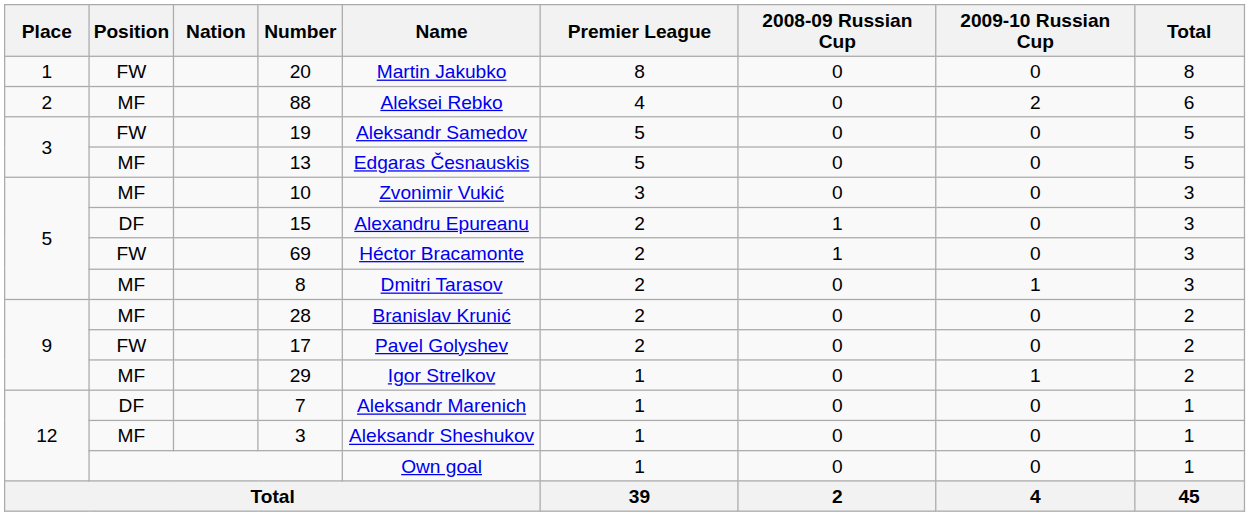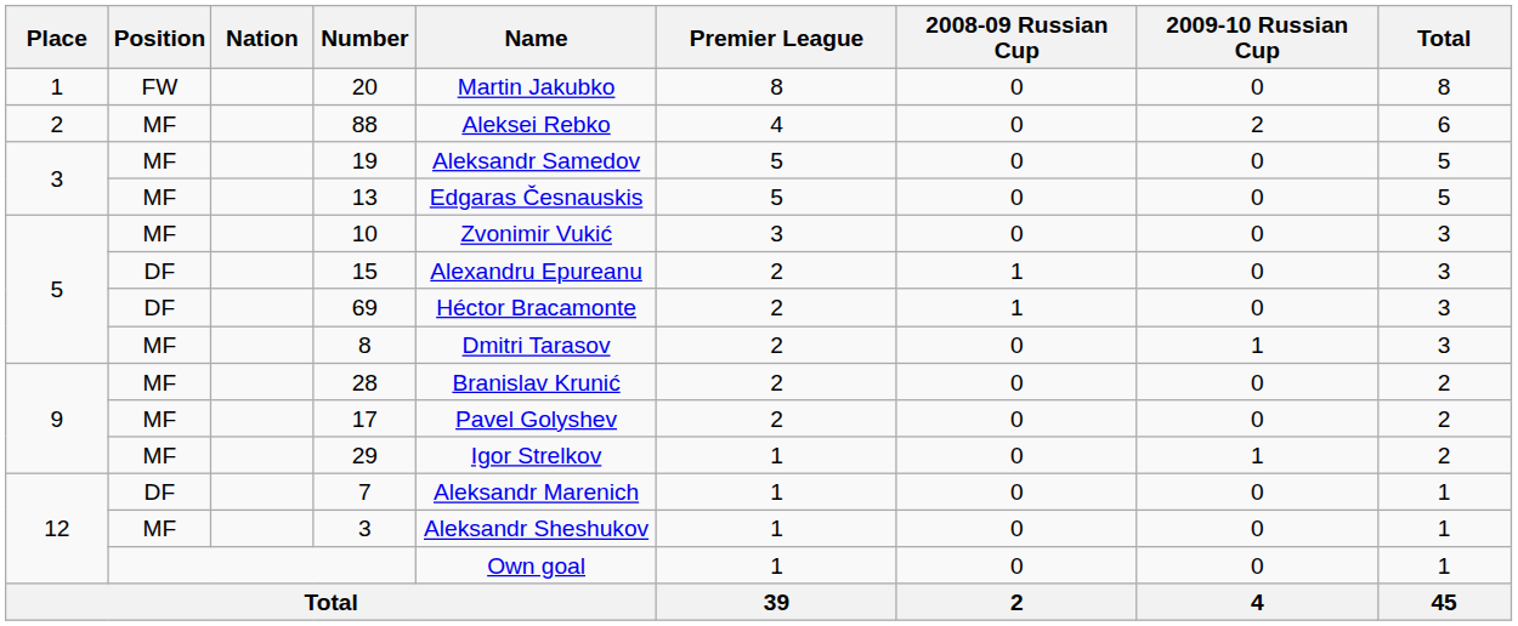 <table class="wikitable" style="font-size: 95%; text-align: center;">
 <tr>
 <th width=60>Place</th>
 <th width=60>Position</th>
 <th width=60>Nation</th>
 <th width=60>Number</th>
 <th width=150>Name</th>
 <th width=150>Premier League</th>
 <th width=150>2008-09 Russian Cup</th>
 <th width=150>2009-10 Russian Cup</th>
 <th width=80>Total</th>
 </tr>
 <tr>
 <td>1</td>
 <td>FW</td>
 <td></td>
 <td>20</td>
 <td><a href='#'>Martin Jakubko</a></td>
 <td>8</td>
 <td>0</td>
 <td>0</td>
 <td>8</td>
 </tr>
 <tr>
 <td>2</td>
 <td>MF</td>
 <td></td>
 <td>88</td>
 <td><a href='#'>Aleksei Rebko</a></td>
 <td>4</td>
 <td>0</td>
 <td>2</td>
 <td>6</td>
 </tr>
 <tr>
 <td rowspan="2">3</td>
-<td>FW</td>
+<td>MF</td>
 <td></td>
 <td>19</td>
 <td><a href='#'>Aleksandr Samedov</a></td>
 <td>5</td>
 <td>0</td>
 <td>0</td>
 <td>5</td>
 </tr>
 <tr>
 <td>MF</td>
 <td></td>
 <td>13</td>
 <td><a href='#'>Edgaras Česnauskis</a></td>
 <td>5</td>
 <td>0</td>
 <td>0</td>
 <td>5</td>
 </tr>
 <tr>
 <td rowspan="4">5</td>
 <td>MF</td>
 <td></td>
 <td>10</td>
 <td><a href='#'>Zvonimir Vukić</a></td>
 <td>3</td>
 <td>0</td>
 <td>0</td>
 <td>3</td>
 </tr>
 <tr>
 <td>DF</td>
 <td></td>
 <td>15</td>
 <td><a href='#'>Alexandru Epureanu</a></td>
 <td>2</td>
 <td>1</td>
 <td>0</td>
 <td>3</td>
 </tr>
 <tr>
-<td>FW</td>
+<td>DF</td>
 <td></td>
 <td>69</td>
 <td><a href='#'>Héctor Bracamonte</a></td>
 <td>2</td>
 <td>1</td>
 <td>0</td>
 <td>3</td>
 </tr>
 <tr>
 <td>MF</td>
 <td></td>
 <td>8</td>
 <td><a href='#'>Dmitri Tarasov</a></td>
 <td>2</td>
 <td>0</td>
 <td>1</td>
 <td>3</td>
 </tr>
 <tr>
 <td rowspan="3">9</td>
 <td>MF</td>
 <td></td>
 <td>28</td>
 <td><a href='#'>Branislav Krunić</a></td>
 <td>2</td>
 <td>0</td>
 <td>0</td>
 <td>2</td>
 </tr>
 <tr>
-<td>FW</td>
+<td>MF</td>
 <td></td>
 <td>17</td>
 <td><a href='#'>Pavel Golyshev</a></td>
 <td>2</td>
 <td>0</td>
 <td>0</td>
 <td>2</td>
 </tr>
 <tr>
 <td>MF</td>
 <td></td>
 <td>29</td>
 <td><a href='#'>Igor Strelkov</a></td>
 <td>1</td>
 <td>0</td>
 <td>1</td>
 <td>2</td>
 </tr>
 <tr>
 <td rowspan="3">12</td>
 <td>DF</td>
 <td></td>
 <td>7</td>
 <td><a href='#'>Aleksandr Marenich</a></td>
 <td>1</td>
 <td>0</td>
 <td>0</td>
 <td>1</td>
 </tr>
 <tr>
 <td>MF</td>
 <td></td>
 <td>3</td>
 <td><a href='#'>Aleksandr Sheshukov</a></td>
 <td>1</td>
 <td>0</td>
 <td>0</td>
 <td>1</td>
 </tr>
 <tr>
 <td colspan="3"></td>
 <td><a href='#'>Own goal</a></td>
 <td>1</td>
 <td>0</td>
 <td>0</td>
 <td>1</td>
 </tr>
 <tr>
 <th colspan=5>Total</th>
 <th>39</th>
 <th>2</th>
 <th>4</th>
 <th>45</th>
 </tr>
 </table>
